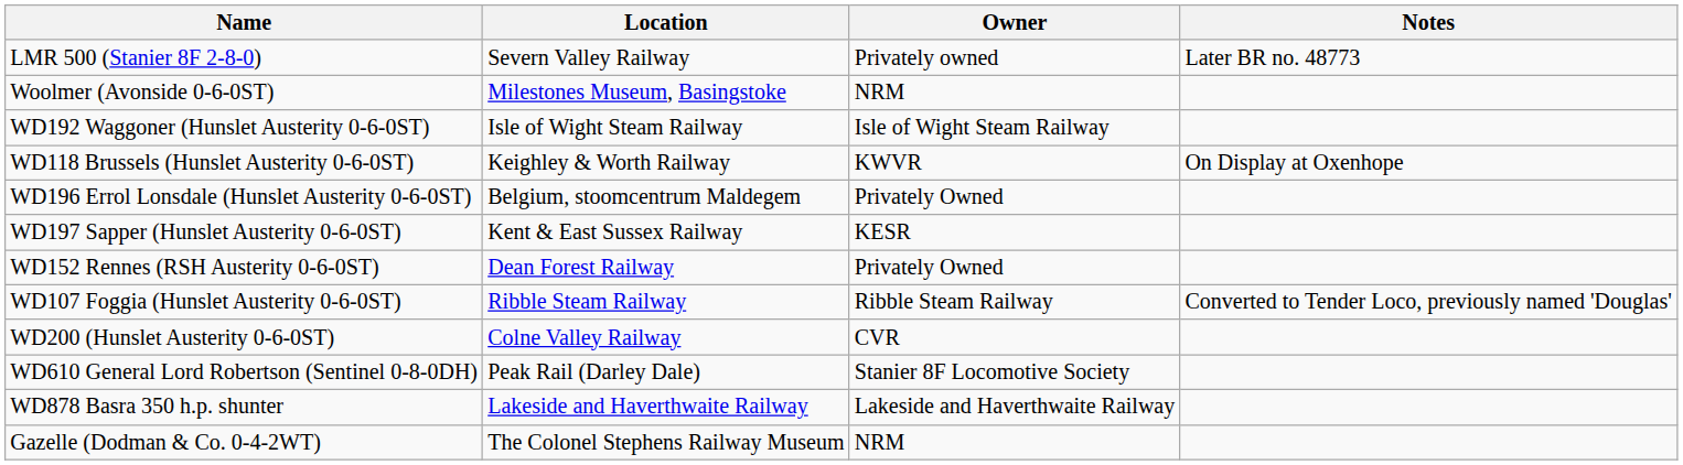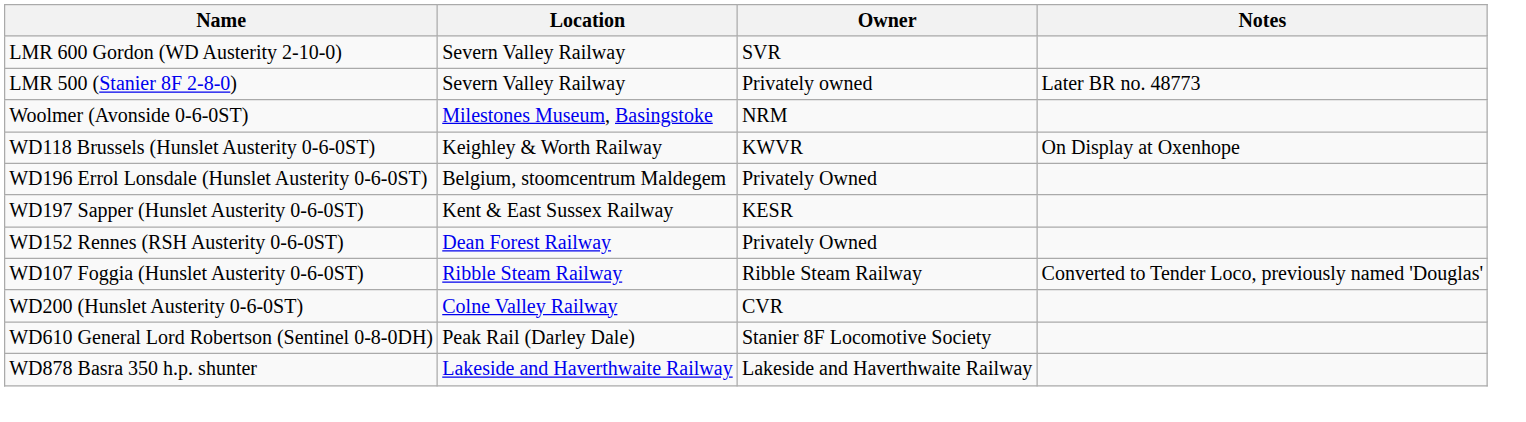 <table class="wikitable">
 <tr>
 <th>Name</th>
 <th>Location</th>
 <th>Owner</th>
 <th>Notes</th>
+</tr>
+<tr>
+<td>LMR 600 Gordon (WD Austerity 2-10-0)</td>
+<td>Severn Valley Railway</td>
+<td>SVR</td>
+<td></td>
 </tr>
 <tr>
 <td>LMR 500 (<a href='#'>Stanier 8F 2-8-0</a>)</td>
 <td>Severn Valley Railway</td>
 <td>Privately owned</td>
 <td>Later BR no. 48773</td>
 </tr>
 <tr>
 <td>Woolmer (Avonside 0-6-0ST)</td>
 <td><a href='#'>Milestones Museum</a>, <a href='#'>Basingstoke</a></td>
 <td>NRM</td>
-<td></td>
-</tr>
-<tr>
-<td>WD192 Waggoner (Hunslet Austerity 0-6-0ST)</td>
-<td>Isle of Wight Steam Railway</td>
-<td>Isle of Wight Steam Railway</td>
 <td></td>
 </tr>
 <tr>
 <td>WD118 Brussels (Hunslet Austerity 0-6-0ST)</td>
 <td>Keighley & Worth Railway</td>
 <td>KWVR</td>
 <td>On Display at Oxenhope</td>
 </tr>
 <tr>
 <td>WD196 Errol Lonsdale (Hunslet Austerity 0-6-0ST)</td>
 <td>Belgium, stoomcentrum Maldegem</td>
 <td>Privately Owned</td>
 <td></td>
 </tr>
 <tr>
 <td>WD197 Sapper (Hunslet Austerity 0-6-0ST)</td>
 <td>Kent & East Sussex Railway</td>
 <td>KESR</td>
 <td></td>
 </tr>
 <tr>
 <td>WD152 Rennes (RSH Austerity 0-6-0ST)</td>
 <td><a href='#'>Dean Forest Railway</a></td>
 <td>Privately Owned</td>
 <td></td>
 </tr>
 <tr>
 <td>WD107 Foggia (Hunslet Austerity 0-6-0ST)</td>
 <td><a href='#'>Ribble Steam Railway</a></td>
 <td>Ribble Steam Railway</td>
 <td>Converted to Tender Loco, previously named 'Douglas'</td>
 </tr>
 <tr>
 <td>WD200 (Hunslet Austerity 0-6-0ST)</td>
 <td><a href='#'>Colne Valley Railway</a></td>
 <td>CVR</td>
 <td></td>
 </tr>
 <tr>
 <td>WD610 General Lord Robertson (Sentinel 0-8-0DH)</td>
 <td>Peak Rail (Darley Dale)</td>
 <td>Stanier 8F Locomotive Society</td>
 <td></td>
 </tr>
 <tr>
 <td>WD878 Basra 350 h.p. shunter</td>
 <td><a href='#'>Lakeside and Haverthwaite Railway</a></td>
 <td>Lakeside and Haverthwaite Railway</td>
 <td></td>
 </tr>
-<tr>
-<td>Gazelle (Dodman & Co. 0-4-2WT)</td>
-<td>The Colonel Stephens Railway Museum</td>
-<td>NRM</td>
-<td></td>
-</tr>
 </table>
